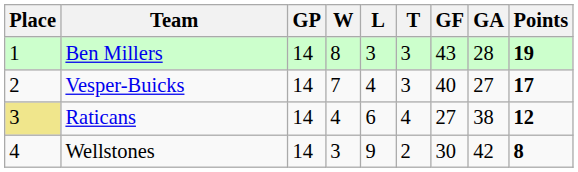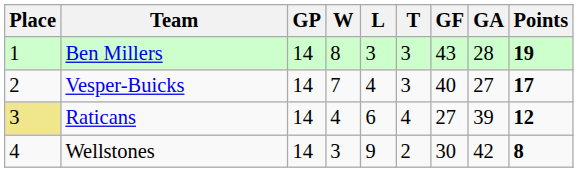 <table class="wikitable">
 <tr>
 <th>Place</th>
 <th width="170">Team</th>
 <th width="20">GP</th>
 <th width="20">W</th>
 <th width="20">L</th>
 <th width="20">T</th>
 <th width="20">GF</th>
 <th width="20">GA</th>
 <th>Points</th>
 </tr>
 <tr bgcolor=#ccffcc>
 <td>1</td>
 <td><a href='#'>Ben Millers</a></td>
 <td>14</td>
 <td>8</td>
 <td>3</td>
 <td>3</td>
 <td>43</td>
 <td>28</td>
 <td><strong>19</strong></td>
 </tr>
 <tr>
 <td>2</td>
 <td><a href='#'>Vesper-Buicks</a></td>
 <td>14</td>
 <td>7</td>
 <td>4</td>
 <td>3</td>
 <td>40</td>
 <td>27</td>
 <td><strong>17</strong></td>
 </tr>
 <tr>
 <td style="background: khaki;">3</td>
 <td><a href='#'>Raticans</a></td>
 <td>14</td>
 <td>4</td>
 <td>6</td>
 <td>4</td>
 <td>27</td>
-<td>38</td>
+<td>39</td>
 <td><strong>12</strong></td>
 </tr>
 <tr>
 <td>4</td>
 <td>Wellstones</td>
 <td>14</td>
 <td>3</td>
 <td>9</td>
 <td>2</td>
 <td>30</td>
 <td>42</td>
 <td><strong>8</strong></td>
 </tr>
 </table>
